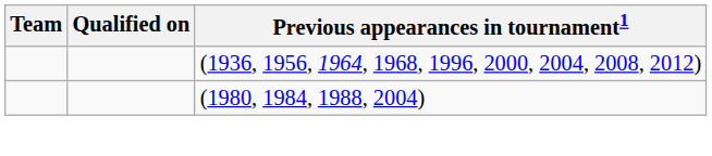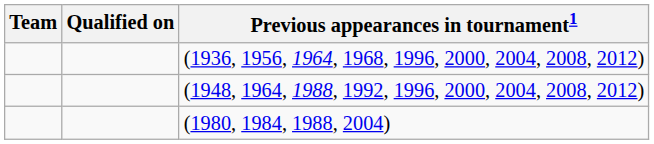 <table class="wikitable sortable" style="text-align: left;">
 <tr>
 <th>Team</th>
 <th>Qualified on</th>
 <th>Previous appearances in tournament<sup><strong><a href='#'>1</a></strong></sup></th>
 </tr>
 <tr>
 <td></td>
 <td></td>
 <td> (<a href='#'>1936</a>, <a href='#'>1956</a>, <em><a href='#'>1964</a></em>, <a href='#'>1968</a>, <a href='#'>1996</a>, <a href='#'>2000</a>, <a href='#'>2004</a>, <a href='#'>2008</a>, <a href='#'>2012</a>)</td>
 </tr>
 <tr>
 <td></td>
 <td></td>
+<td> (<a href='#'>1948</a>, <a href='#'>1964</a>, <em><a href='#'>1988</a></em>, <a href='#'>1992</a>, <a href='#'>1996</a>, <a href='#'>2000</a>, <a href='#'>2004</a>, <a href='#'>2008</a>, <a href='#'>2012</a>)</td>
+</tr>
+<tr>
+<td></td>
+<td></td>
 <td> (<a href='#'>1980</a>, <a href='#'>1984</a>, <a href='#'>1988</a>, <a href='#'>2004</a>)</td>
 </tr>
 </table>
